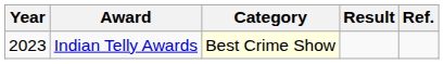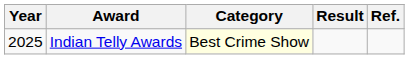 <table class="wikitable">
 <tr>
 <th>Year</th>
 <th>Award</th>
 <th>Category</th>
 <th>Result</th>
 <th>Ref.</th>
 </tr>
 <tr>
-<td>2023</td>
+<td>2025</td>
 <td><a href='#'>Indian Telly Awards</a></td>
 <td style="background: lightyellow;">Best Crime Show</td>
 <td></td>
 <td></td>
 </tr>
 </table>
